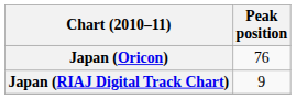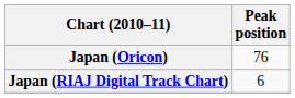 <table class="wikitable plainrowheaders">
 <tr>
 <th>Chart (2010–11)</th>
 <th>Peak<br>position</th>
 </tr>
 <tr>
 <th scope="row">Japan (<a href='#'>Oricon</a>)</th>
 <td style="text-align:center;">76</td>
 </tr>
 <tr>
 <th scope="row">Japan (<a href='#'>RIAJ Digital Track Chart</a>)</th>
-<td style="text-align:center;">9</td>
+<td style="text-align:center;">6</td>
 </tr>
 <tr>
 </tr>
 </table>
